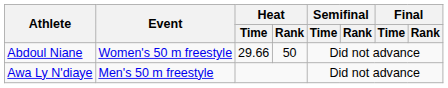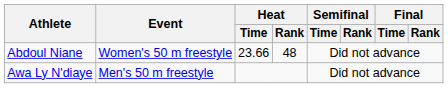 <table class=wikitable style="font-size:90%">
 <tr>
 <th rowspan="2">Athlete</th>
 <th rowspan="2">Event</th>
 <th colspan="2">Heat</th>
 <th colspan="2">Semifinal</th>
 <th colspan="2">Final</th>
 </tr>
 <tr style="font-size:95%">
 <th>Time</th>
 <th>Rank</th>
 <th>Time</th>
 <th>Rank</th>
 <th>Time</th>
 <th>Rank</th>
 </tr>
 <tr align=center>
 <td align=left><a href='#'>Abdoul Niane</a></td>
 <td align=left><a href='#'>Women's 50 m freestyle</a></td>
-<td>29.66</td>
-<td>50</td>
+<td>23.66</td>
+<td>48</td>
 <td colspan=4>Did not advance</td>
 </tr>
 <tr align=center>
 <td align=left><a href='#'>Awa Ly N'diaye</a></td>
 <td align=left><a href='#'>Men's 50 m freestyle</a></td>
 <td colspan=2></td>
 <td colspan=4>Did not advance</td>
 </tr>
 </table>
